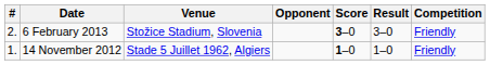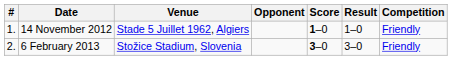 <table class="wikitable">
 <tr>
 <th>#</th>
 <th>Date</th>
 <th>Venue</th>
 <th>Opponent</th>
 <th>Score</th>
 <th>Result</th>
 <th>Competition</th>
 </tr>
 <tr>
+<td>1.</td>
+<td>14 November 2012</td>
+<td><a href='#'>Stade 5 Juillet 1962</a>, <a href='#'>Algiers</a></td>
+<td></td>
+<td><strong>1</strong>–0</td>
+<td>1–0</td>
+<td><a href='#'>Friendly</a></td>
+</tr>
+<tr>
 <td>2.</td>
 <td>6 February 2013</td>
 <td><a href='#'>Stožice Stadium</a>, <a href='#'>Slovenia</a></td>
 <td></td>
 <td><strong>3</strong>–0</td>
 <td>3–0</td>
 <td><a href='#'>Friendly</a></td>
 </tr>
-<tr>
-<td>1.</td>
-<td>14 November 2012</td>
-<td><a href='#'>Stade 5 Juillet 1962</a>, <a href='#'>Algiers</a></td>
-<td></td>
-<td><strong>1</strong>–0</td>
-<td>1–0</td>
-<td><a href='#'>Friendly</a></td>
-</tr>
 </table>
